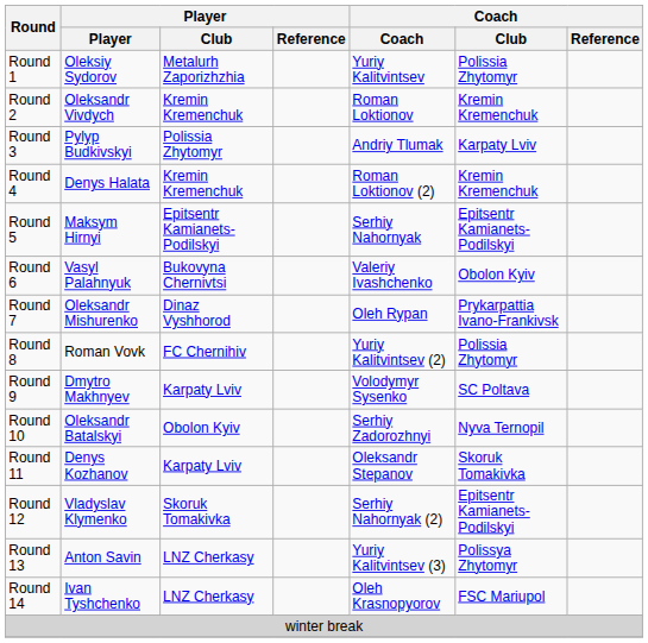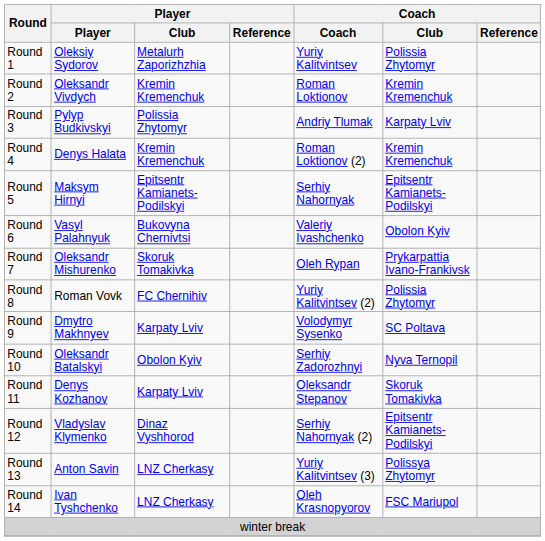 <table class="wikitable collapsible autocollapse" style="text-align:left; font-size:85%">
 <tr>
 <th rowspan="2">Round</th>
 <th colspan="3">Player</th>
 <th colspan="3">Coach</th>
 </tr>
 <tr>
 <th>Player</th>
 <th>Club</th>
 <th>Reference</th>
 <th>Coach</th>
 <th>Club</th>
 <th>Reference</th>
 </tr>
 <tr>
 <td>Round 1</td>
 <td> <a href='#'>Oleksiy Sydorov</a></td>
 <td><a href='#'>Metalurh Zaporizhzhia</a></td>
 <td align=center></td>
 <td> <a href='#'>Yuriy Kalitvintsev</a></td>
 <td><a href='#'>Polissia Zhytomyr</a></td>
 <td align=center></td>
 </tr>
 <tr>
 <td>Round 2</td>
 <td> <a href='#'>Oleksandr Vivdych</a></td>
 <td><a href='#'>Kremin Kremenchuk</a></td>
 <td align=center></td>
 <td> <a href='#'>Roman Loktionov</a></td>
 <td><a href='#'>Kremin Kremenchuk</a></td>
 <td align=center></td>
 </tr>
 <tr>
 <td>Round 3</td>
 <td> <a href='#'>Pylyp Budkivskyi</a></td>
 <td><a href='#'>Polissia Zhytomyr</a></td>
 <td align=center></td>
 <td> <a href='#'>Andriy Tlumak</a></td>
 <td><a href='#'>Karpaty Lviv</a></td>
 <td align=center></td>
 </tr>
 <tr>
 <td>Round 4</td>
 <td> <a href='#'>Denys Halata</a></td>
 <td><a href='#'>Kremin Kremenchuk</a></td>
 <td align=center></td>
 <td> <a href='#'>Roman Loktionov</a> (2)</td>
 <td><a href='#'>Kremin Kremenchuk</a></td>
 <td align=center></td>
 </tr>
 <tr>
 <td>Round 5</td>
 <td> <a href='#'>Maksym Hirnyi</a></td>
 <td><a href='#'>Epitsentr Kamianets-Podilskyi</a></td>
 <td align=center></td>
 <td> <a href='#'>Serhiy Nahornyak</a></td>
 <td><a href='#'>Epitsentr Kamianets-Podilskyi</a></td>
 <td align=center></td>
 </tr>
 <tr>
 <td>Round 6</td>
 <td> <a href='#'>Vasyl Palahnyuk</a></td>
 <td><a href='#'>Bukovyna Chernivtsi</a></td>
 <td align=center></td>
 <td> <a href='#'>Valeriy Ivashchenko</a></td>
 <td><a href='#'>Obolon Kyiv</a></td>
 <td align=center></td>
 </tr>
 <tr>
 <td>Round 7</td>
 <td> <a href='#'>Oleksandr Mishurenko</a></td>
-<td><a href='#'>Dinaz Vyshhorod</a></td>
+<td><a href='#'>Skoruk Tomakivka</a></td>
 <td align=center></td>
 <td> <a href='#'>Oleh Rypan</a></td>
 <td><a href='#'>Prykarpattia Ivano-Frankivsk</a></td>
 <td align=center></td>
 </tr>
 <tr>
 <td>Round 8</td>
 <td> Roman Vovk</td>
 <td><a href='#'>FC Chernihiv</a></td>
 <td align=center></td>
 <td> <a href='#'>Yuriy Kalitvintsev</a> (2)</td>
 <td><a href='#'>Polissia Zhytomyr</a></td>
 <td align=center></td>
 </tr>
 <tr>
 <td>Round 9</td>
 <td> <a href='#'>Dmytro Makhnyev</a></td>
 <td><a href='#'>Karpaty Lviv</a></td>
 <td align=center></td>
 <td> <a href='#'>Volodymyr Sysenko</a></td>
 <td><a href='#'>SC Poltava</a></td>
 <td align=center></td>
 </tr>
 <tr>
 <td>Round 10</td>
 <td> <a href='#'>Oleksandr Batalskyi</a></td>
 <td><a href='#'>Obolon Kyiv</a></td>
 <td align=center></td>
 <td> <a href='#'>Serhiy Zadorozhnyi</a></td>
 <td><a href='#'>Nyva Ternopil</a></td>
 <td align=center></td>
 </tr>
 <tr>
 <td>Round 11</td>
 <td> <a href='#'>Denys Kozhanov</a></td>
 <td><a href='#'>Karpaty Lviv</a></td>
 <td align=center></td>
 <td> <a href='#'>Oleksandr Stepanov</a></td>
 <td><a href='#'>Skoruk Tomakivka</a></td>
 <td align=center></td>
 </tr>
 <tr>
 <td>Round 12</td>
 <td> <a href='#'>Vladyslav Klymenko</a></td>
-<td><a href='#'>Skoruk Tomakivka</a></td>
+<td><a href='#'>Dinaz Vyshhorod</a></td>
 <td align=center></td>
 <td> <a href='#'>Serhiy Nahornyak</a> (2)</td>
 <td><a href='#'>Epitsentr Kamianets-Podilskyi</a></td>
 <td align=center></td>
 </tr>
 <tr>
 <td>Round 13</td>
 <td> <a href='#'>Anton Savin</a></td>
 <td><a href='#'>LNZ Cherkasy</a></td>
 <td align=center></td>
 <td> <a href='#'>Yuriy Kalitvintsev</a> (3)</td>
 <td><a href='#'>Polissya Zhytomyr</a></td>
 <td align=center></td>
 </tr>
 <tr>
 <td>Round 14</td>
 <td> <a href='#'>Ivan Tyshchenko</a></td>
 <td><a href='#'>LNZ Cherkasy</a></td>
 <td align=center></td>
 <td> <a href='#'>Oleh Krasnopyorov</a></td>
 <td><a href='#'>FSC Mariupol</a></td>
 <td align=center></td>
 </tr>
 <tr>
 <td colspan=7 align=center bgcolor=lightgrey>winter break</td>
 </tr>
 <tr>
 </tr>
 </table>
